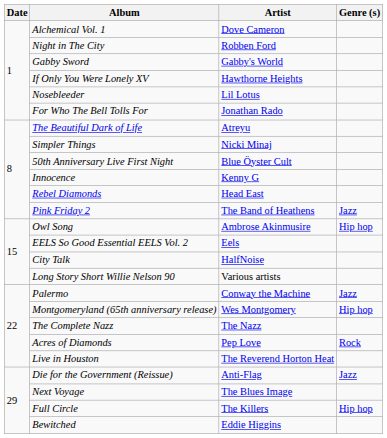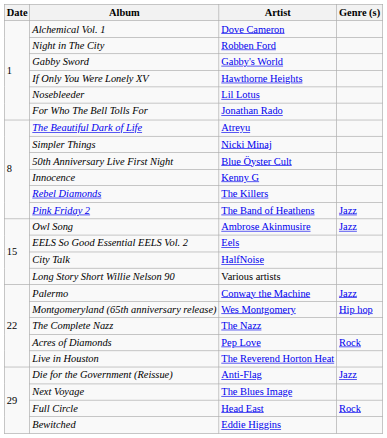 <table class="wikitable">
 <tr>
 <th>Date</th>
 <th>Album</th>
 <th>Artist</th>
 <th>Genre (s)</th>
 </tr>
 <tr>
 <td rowspan="6">1</td>
 <td><em>Alchemical Vol. 1</em></td>
 <td><a href='#'>Dove Cameron</a></td>
 <td></td>
 </tr>
 <tr>
 <td><em>Night in The City</em></td>
 <td><a href='#'>Robben Ford</a></td>
 <td></td>
 </tr>
 <tr>
 <td><em>Gabby Sword</em></td>
 <td><a href='#'>Gabby's World</a></td>
 <td></td>
 </tr>
 <tr>
 <td><em>If Only You Were Lonely XV</em></td>
 <td><a href='#'>Hawthorne Heights</a></td>
 <td></td>
 </tr>
 <tr>
 <td><em>Nosebleeder</em></td>
 <td><a href='#'>Lil Lotus</a></td>
 <td></td>
 </tr>
 <tr>
 <td><em>For Who The Bell Tolls For</em></td>
 <td><a href='#'>Jonathan Rado</a></td>
 <td></td>
 </tr>
 <tr>
 <td rowspan="6">8</td>
 <td><em><a href='#'>The Beautiful Dark of Life</a></em></td>
 <td><a href='#'>Atreyu</a></td>
 <td></td>
 </tr>
 <tr>
 <td><em>Simpler Things</em></td>
 <td><a href='#'>Nicki Minaj</a></td>
 <td></td>
 </tr>
 <tr>
 <td><em>50th Anniversary Live First Night</em></td>
 <td><a href='#'>Blue Öyster Cult</a></td>
 <td></td>
 </tr>
 <tr>
 <td><em>Innocence</em></td>
 <td><a href='#'>Kenny G</a></td>
 <td></td>
 </tr>
 <tr>
 <td><em><a href='#'>Rebel Diamonds</a></em></td>
-<td><a href='#'>Head East</a></td>
+<td><a href='#'>The Killers</a></td>
 <td></td>
 </tr>
 <tr>
 <td><em><a href='#'>Pink Friday 2</a></em></td>
 <td><a href='#'>The Band of Heathens</a></td>
 <td><a href='#'>Jazz</a></td>
 </tr>
 <tr>
 <td rowspan="4">15</td>
 <td><em>Owl Song</em></td>
 <td><a href='#'>Ambrose Akinmusire</a></td>
-<td><a href='#'>Hip hop</a></td>
+<td><a href='#'>Jazz</a></td>
 </tr>
 <tr>
 <td><em>EELS So Good Essential EELS Vol. 2</em></td>
 <td><a href='#'>Eels</a></td>
 <td></td>
 </tr>
 <tr>
 <td><em>City Talk</em></td>
 <td><a href='#'>HalfNoise</a></td>
 <td></td>
 </tr>
 <tr>
 <td><em>Long Story Short Willie Nelson 90</em></td>
 <td>Various artists</td>
 <td></td>
 </tr>
 <tr>
 <td rowspan="5">22</td>
 <td><em>Palermo</em></td>
 <td><a href='#'>Conway the Machine</a></td>
 <td><a href='#'>Jazz</a></td>
 </tr>
 <tr>
 <td><em>Montgomeryland (65th anniversary release)</em></td>
 <td><a href='#'>Wes Montgomery</a></td>
 <td><a href='#'>Hip hop</a></td>
 </tr>
 <tr>
 <td><em>The Complete Nazz</em></td>
 <td><a href='#'>The Nazz</a></td>
 <td></td>
 </tr>
 <tr>
 <td><em>Acres of Diamonds</em></td>
 <td><a href='#'>Pep Love</a></td>
 <td><a href='#'>Rock</a></td>
 </tr>
 <tr>
 <td><em>Live in Houston</em></td>
 <td><a href='#'>The Reverend Horton Heat</a></td>
 <td></td>
 </tr>
 <tr>
 <td rowspan="4">29</td>
 <td><em>Die for the Government (Reissue)</em></td>
 <td><a href='#'>Anti-Flag</a></td>
 <td><a href='#'>Jazz</a></td>
 </tr>
 <tr>
 <td><em>Next Voyage</em></td>
 <td><a href='#'>The Blues Image</a></td>
 <td></td>
 </tr>
 <tr>
 <td><em>Full Circle</em></td>
-<td><a href='#'>The Killers</a></td>
-<td><a href='#'>Hip hop</a></td>
+<td><a href='#'>Head East</a></td>
+<td><a href='#'>Rock</a></td>
 </tr>
 <tr>
 <td><em>Bewitched</em></td>
 <td><a href='#'>Eddie Higgins</a></td>
 <td></td>
 </tr>
 </table>
